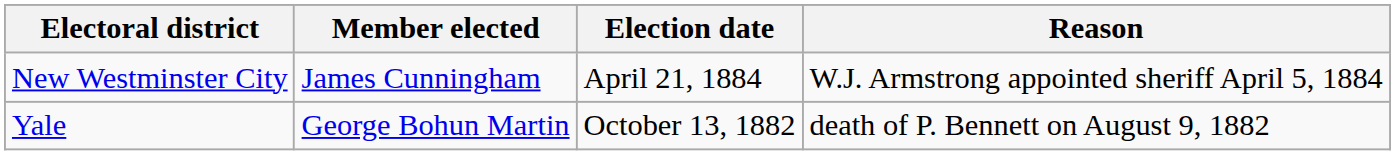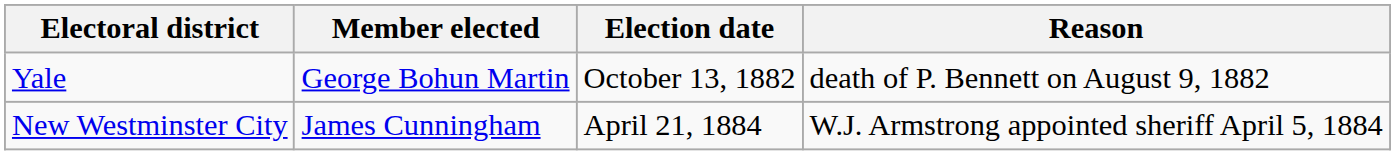 <table class="wikitable sortable">
 <tr>
 <th>Electoral district</th>
 <th>Member elected</th>
 <th>Election date</th>
 <th>Reason</th>
 </tr>
 <tr>
+<td><a href='#'>Yale</a></td>
+<td><a href='#'>George Bohun Martin</a></td>
+<td>October 13, 1882</td>
+<td>death of P. Bennett on August 9, 1882</td>
+</tr>
+<tr>
 <td><a href='#'>New Westminster City</a></td>
 <td><a href='#'>James Cunningham</a></td>
 <td>April 21, 1884</td>
 <td>W.J. Armstrong appointed sheriff April 5, 1884</td>
 </tr>
-<tr>
-<td><a href='#'>Yale</a></td>
-<td><a href='#'>George Bohun Martin</a></td>
-<td>October 13, 1882</td>
-<td>death of P. Bennett on August 9, 1882</td>
-</tr>
 </table>
